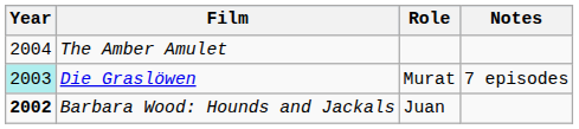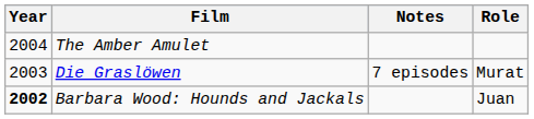 <table class="wikitable" style="font-size: 90%;">
 <tr style="background:#B0C4DE;">
 <th>Year</th>
 <th>Film</th>
+<th>Notes</th>
 <th>Role</th>
-<th>Notes</th>
 </tr>
 <tr>
 <td>2004</td>
 <td><em>The Amber Amulet</em></td>
 <td></td>
 <td></td>
 </tr>
 <tr>
-<td style="background: paleturquoise;">2003</td>
+<td>2003</td>
 <td><em><a href='#'>Die Graslöwen</a></em></td>
+<td>7 episodes</td>
 <td>Murat</td>
-<td>7 episodes</td>
 </tr>
 <tr>
 <td><strong>2002</strong></td>
 <td><em>Barbara Wood: Hounds and Jackals</em></td>
+<td></td>
 <td>Juan</td>
-<td></td>
 </tr>
 </table>
